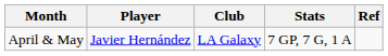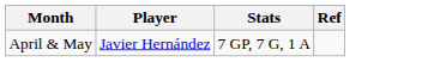 <table class="wikitable">
 <tr>
 <th>Month</th>
 <th>Player</th>
-<th>Club</th>
 <th>Stats</th>
 <th>Ref</th>
 </tr>
 <tr>
 <td>April & May</td>
 <td> <a href='#'>Javier Hernández</a></td>
-<td><a href='#'>LA Galaxy</a></td>
 <td>7 GP, 7 G, 1 A</td>
 <td align=center></td>
 </tr>
 </table>
